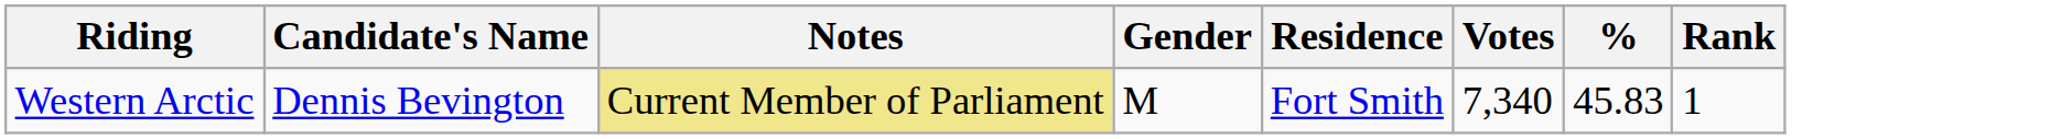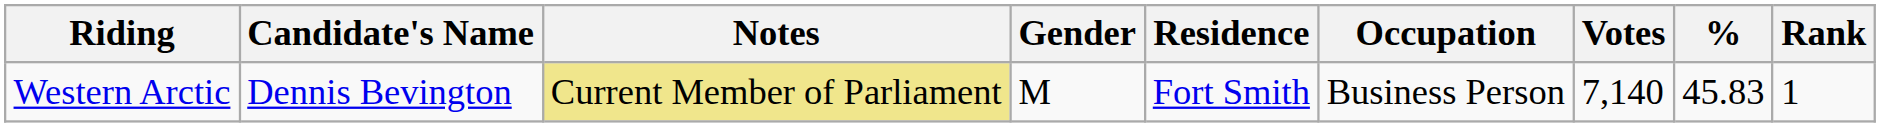 <table class="wikitable">
 <tr>
 <th>Riding<br></th>
 <th>Candidate's Name</th>
 <th>Notes</th>
 <th>Gender</th>
 <th>Residence</th>
+<th>Occupation</th>
 <th>Votes</th>
 <th>%</th>
 <th>Rank</th>
 </tr>
 <tr>
 <td><a href='#'>Western Arctic</a></td>
 <td><a href='#'>Dennis Bevington</a></td>
 <td style="background: khaki;">Current Member of Parliament</td>
 <td>M</td>
 <td><a href='#'>Fort Smith</a></td>
-<td>7,340</td>
+<td>Business Person</td>
+<td>7,140</td>
 <td>45.83</td>
 <td>1</td>
 </tr>
 </table>
